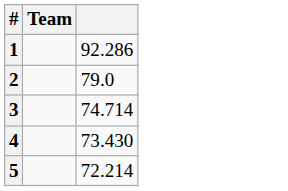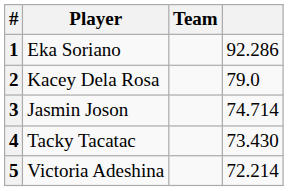 <table class="wikitable">
 <tr>
 <th>#</th>
+<th>Player</th>
 <th>Team</th>
 <th></th>
 </tr>
 <tr>
 <th>1</th>
+<td> Eka Soriano</td>
 <td></td>
 <td>92.286</td>
 </tr>
 <tr>
 <th>2</th>
+<td> Kacey Dela Rosa</td>
 <td></td>
 <td>79.0</td>
 </tr>
 <tr>
 <th>3</th>
+<td> Jasmin Joson</td>
 <td></td>
 <td>74.714</td>
 </tr>
 <tr>
 <th>4</th>
+<td> Tacky Tacatac</td>
 <td></td>
 <td>73.430</td>
 </tr>
 <tr>
 <th>5</th>
+<td> Victoria Adeshina</td>
 <td></td>
 <td>72.214</td>
 </tr>
 </table>
